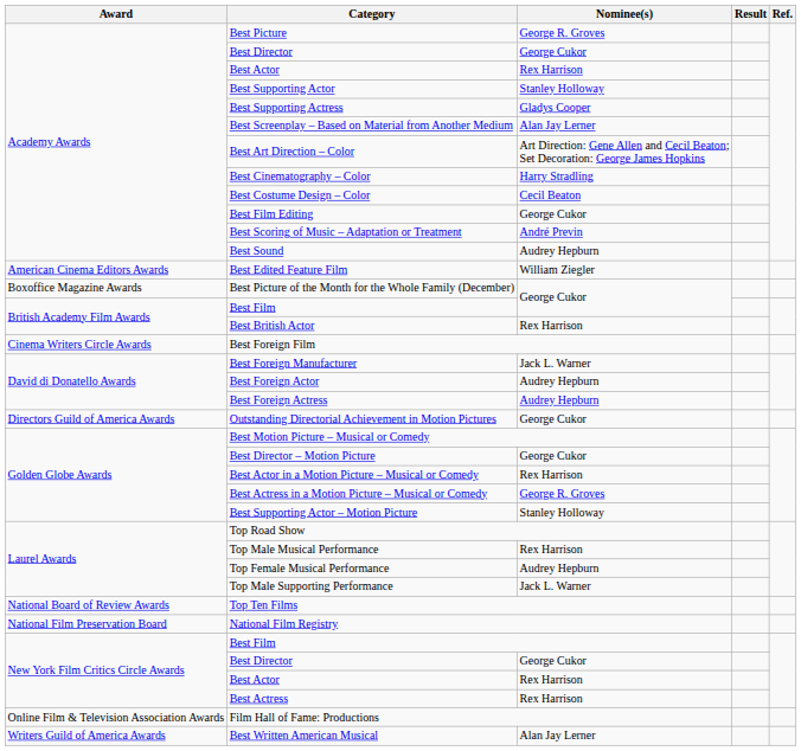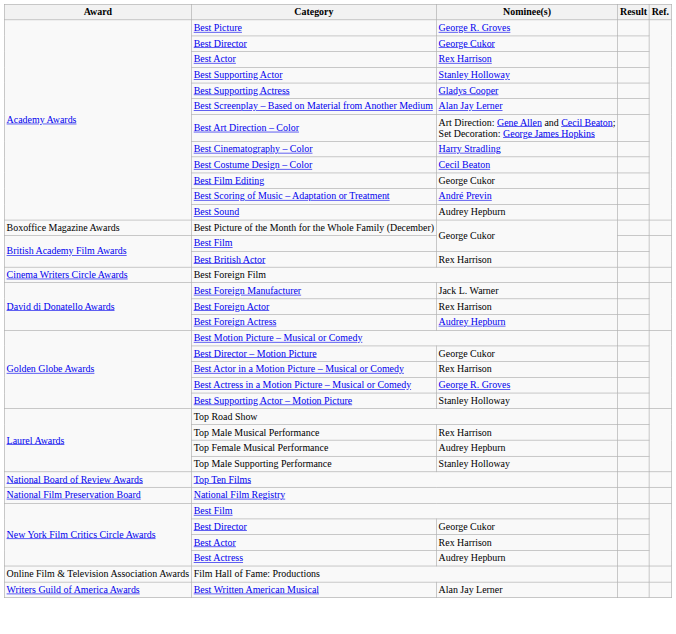 <table class="wikitable plainrowheaders">
 <tr>
 <th>Award</th>
 <th>Category</th>
 <th>Nominee(s)</th>
 <th>Result</th>
 <th>Ref.</th>
 </tr>
 <tr>
 <td rowspan="12"><a href='#'>Academy Awards</a></td>
 <td><a href='#'>Best Picture</a></td>
 <td><a href='#'>George R. Groves</a></td>
 <td></td>
 <td align="center" rowspan="12"> <br> </td>
 </tr>
 <tr>
 <td><a href='#'>Best Director</a></td>
 <td><a href='#'>George Cukor</a></td>
 <td></td>
 </tr>
 <tr>
 <td><a href='#'>Best Actor</a></td>
 <td><a href='#'>Rex Harrison</a></td>
 <td></td>
 </tr>
 <tr>
 <td><a href='#'>Best Supporting Actor</a></td>
 <td><a href='#'>Stanley Holloway</a></td>
 <td></td>
 </tr>
 <tr>
 <td><a href='#'>Best Supporting Actress</a></td>
 <td><a href='#'>Gladys Cooper</a></td>
 <td></td>
 </tr>
 <tr>
 <td><a href='#'>Best Screenplay – Based on Material from Another Medium</a></td>
 <td><a href='#'>Alan Jay Lerner</a></td>
 <td></td>
 </tr>
 <tr>
 <td><a href='#'>Best Art Direction – Color</a></td>
 <td>Art Direction: <a href='#'>Gene Allen</a> and <a href='#'>Cecil Beaton</a>; <br> Set Decoration: <a href='#'>George James Hopkins</a></td>
 <td></td>
 </tr>
 <tr>
 <td><a href='#'>Best Cinematography – Color</a></td>
 <td><a href='#'>Harry Stradling</a></td>
 <td></td>
 </tr>
 <tr>
 <td><a href='#'>Best Costume Design – Color</a></td>
 <td><a href='#'>Cecil Beaton</a></td>
 <td></td>
 </tr>
 <tr>
 <td><a href='#'>Best Film Editing</a></td>
 <td>George Cukor</td>
 <td></td>
 </tr>
 <tr>
 <td><a href='#'>Best Scoring of Music – Adaptation or Treatment</a></td>
 <td><a href='#'>André Previn</a></td>
 <td></td>
 </tr>
 <tr>
 <td><a href='#'>Best Sound</a></td>
 <td>Audrey Hepburn</td>
 <td></td>
 </tr>
 <tr>
-<td><a href='#'>American Cinema Editors Awards</a></td>
-<td><a href='#'>Best Edited Feature Film</a></td>
-<td>William Ziegler</td>
-<td></td>
-<td align="center"></td>
-</tr>
-<tr>
 <td>Boxoffice Magazine Awards</td>
 <td>Best Picture of the Month for the Whole Family (December)</td>
 <td rowspan="2">George Cukor</td>
 <td></td>
 <td align="center"></td>
 </tr>
 <tr>
 <td rowspan="2"><a href='#'>British Academy Film Awards</a></td>
 <td><a href='#'>Best Film</a></td>
 <td></td>
 <td align="center" rowspan="2"></td>
 </tr>
 <tr>
 <td><a href='#'>Best British Actor</a></td>
 <td>Rex Harrison</td>
 <td></td>
 </tr>
 <tr>
 <td><a href='#'>Cinema Writers Circle Awards</a></td>
 <td colspan="2">Best Foreign Film</td>
 <td></td>
 <td align="center"></td>
 </tr>
 <tr>
 <td rowspan="3"><a href='#'>David di Donatello Awards</a></td>
 <td><a href='#'>Best Foreign Manufacturer</a></td>
 <td>Jack L. Warner</td>
 <td></td>
 <td align="center" rowspan="3"></td>
 </tr>
 <tr>
 <td><a href='#'>Best Foreign Actor</a></td>
-<td>Audrey Hepburn</td>
+<td>Rex Harrison</td>
 <td></td>
 </tr>
 <tr>
 <td><a href='#'>Best Foreign Actress</a></td>
 <td><a href='#'>Audrey Hepburn</a></td>
 <td></td>
-</tr>
-<tr>
-<td><a href='#'>Directors Guild of America Awards</a></td>
-<td><a href='#'>Outstanding Directorial Achievement in Motion Pictures</a></td>
-<td>George Cukor</td>
-<td></td>
-<td align="center"></td>
 </tr>
 <tr>
 <td rowspan="5"><a href='#'>Golden Globe Awards</a></td>
 <td colspan="2"><a href='#'>Best Motion Picture – Musical or Comedy</a></td>
 <td></td>
 <td align="center" rowspan="5"></td>
 </tr>
 <tr>
 <td><a href='#'>Best Director – Motion Picture</a></td>
 <td>George Cukor</td>
 <td></td>
 </tr>
 <tr>
 <td><a href='#'>Best Actor in a Motion Picture – Musical or Comedy</a></td>
 <td>Rex Harrison</td>
 <td></td>
 </tr>
 <tr>
 <td><a href='#'>Best Actress in a Motion Picture – Musical or Comedy</a></td>
 <td><a href='#'>George R. Groves</a></td>
 <td></td>
 </tr>
 <tr>
 <td><a href='#'>Best Supporting Actor – Motion Picture</a></td>
 <td>Stanley Holloway</td>
 <td></td>
 </tr>
 <tr>
 <td rowspan="4"><a href='#'>Laurel Awards</a></td>
 <td colspan="2">Top Road Show</td>
 <td></td>
 <td align="center" rowspan="4"></td>
 </tr>
 <tr>
 <td>Top Male Musical Performance</td>
 <td>Rex Harrison</td>
 <td></td>
 </tr>
 <tr>
 <td>Top Female Musical Performance</td>
 <td>Audrey Hepburn</td>
 <td></td>
 </tr>
 <tr>
 <td>Top Male Supporting Performance</td>
-<td>Jack L. Warner</td>
+<td>Stanley Holloway</td>
 <td></td>
 </tr>
 <tr>
 <td><a href='#'>National Board of Review Awards</a></td>
 <td colspan="2"><a href='#'>Top Ten Films</a></td>
 <td></td>
 <td align="center"></td>
 </tr>
 <tr>
 <td><a href='#'>National Film Preservation Board</a></td>
 <td colspan="2"><a href='#'>National Film Registry</a></td>
 <td></td>
 <td align="center"></td>
 </tr>
 <tr>
 <td rowspan="4"><a href='#'>New York Film Critics Circle Awards</a></td>
 <td colspan="2"><a href='#'>Best Film</a></td>
 <td></td>
 <td align="center" rowspan="4"></td>
 </tr>
 <tr>
 <td><a href='#'>Best Director</a></td>
 <td>George Cukor</td>
 <td></td>
 </tr>
 <tr>
 <td><a href='#'>Best Actor</a></td>
 <td>Rex Harrison</td>
 <td></td>
 </tr>
 <tr>
 <td><a href='#'>Best Actress</a></td>
-<td>Rex Harrison</td>
+<td>Audrey Hepburn</td>
 <td></td>
 </tr>
 <tr>
 <td>Online Film & Television Association Awards</td>
 <td colspan="2">Film Hall of Fame: Productions</td>
 <td></td>
 <td align="center"></td>
 </tr>
 <tr>
 <td><a href='#'>Writers Guild of America Awards</a></td>
 <td><a href='#'>Best Written American Musical</a></td>
 <td>Alan Jay Lerner</td>
 <td></td>
 <td align="center"></td>
 </tr>
 </table>
